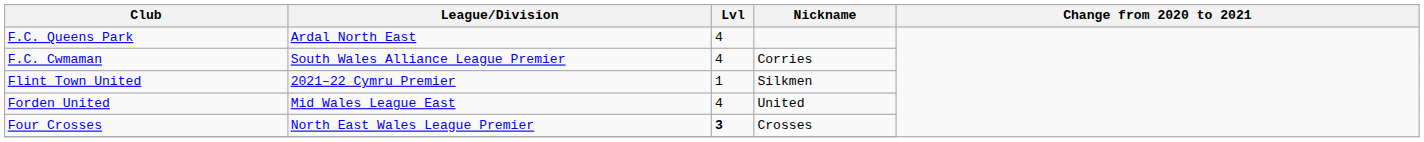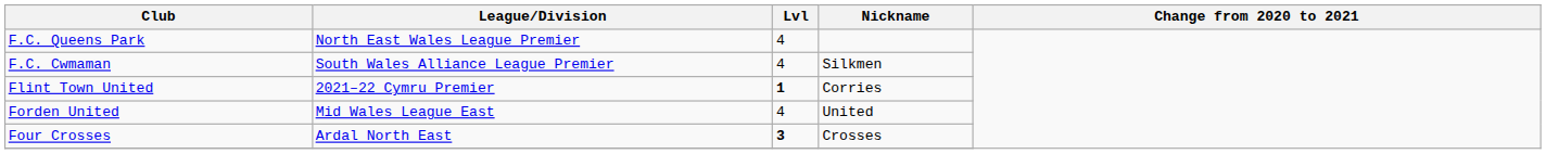 <table class="wikitable sortable" width=100% style="font-size:90%">
 <tr>
 <th width=20%>Club</th>
 <th width=30%>League/Division</th>
 <th width=3%>Lvl</th>
 <th width=10%>Nickname</th>
 <th width=37%>Change from 2020 to 2021</th>
 </tr>
 <tr>
 <td><a href='#'>F.C. Queens Park</a></td>
-<td><a href='#'>Ardal North East</a></td>
+<td><a href='#'>North East Wales League Premier</a></td>
 <td>4</td>
 <td></td>
 </tr>
 <tr>
 <td><a href='#'>F.C. Cwmaman</a></td>
 <td><a href='#'>South Wales Alliance League Premier</a></td>
 <td>4</td>
-<td>Corries</td>
+<td>Silkmen</td>
 </tr>
 <tr>
 <td><a href='#'>Flint Town United</a></td>
 <td><a href='#'>2021–22 Cymru Premier</a></td>
-<td>1</td>
-<td>Silkmen</td>
+<td><strong>1</strong></td>
+<td>Corries</td>
 </tr>
 <tr>
 <td><a href='#'>Forden United</a></td>
 <td><a href='#'>Mid Wales League East</a></td>
 <td>4</td>
 <td>United</td>
 </tr>
 <tr>
 <td><a href='#'>Four Crosses</a></td>
-<td><a href='#'>North East Wales League Premier</a></td>
+<td><a href='#'>Ardal North East</a></td>
 <td><strong>3</strong></td>
 <td>Crosses</td>
 </tr>
 <tr>
 </tr>
 </table>
